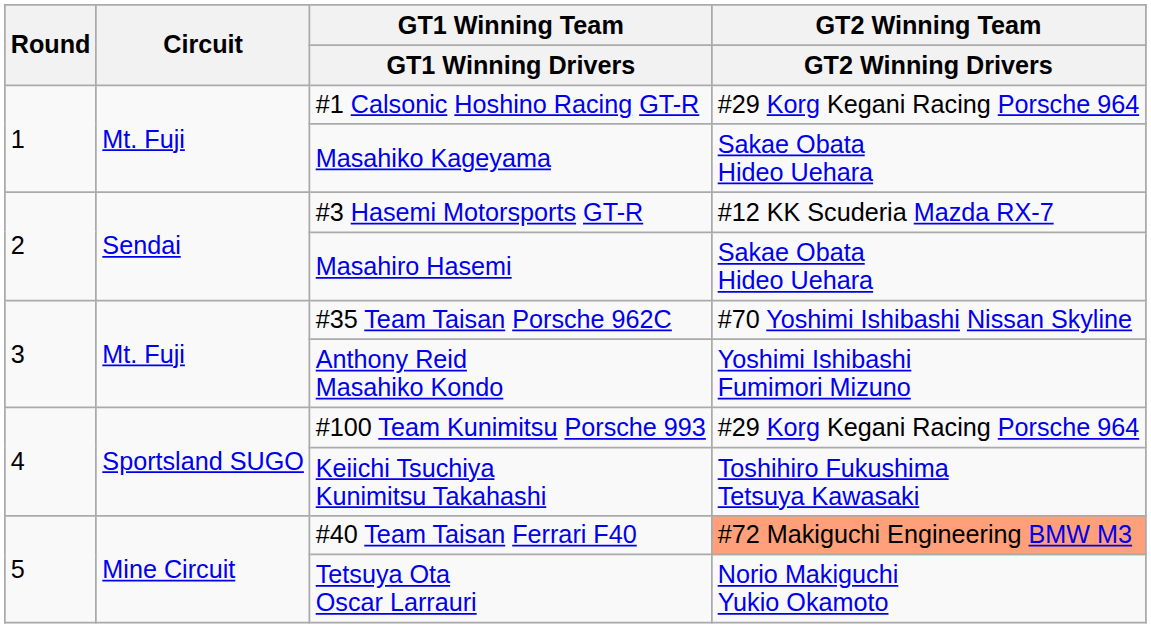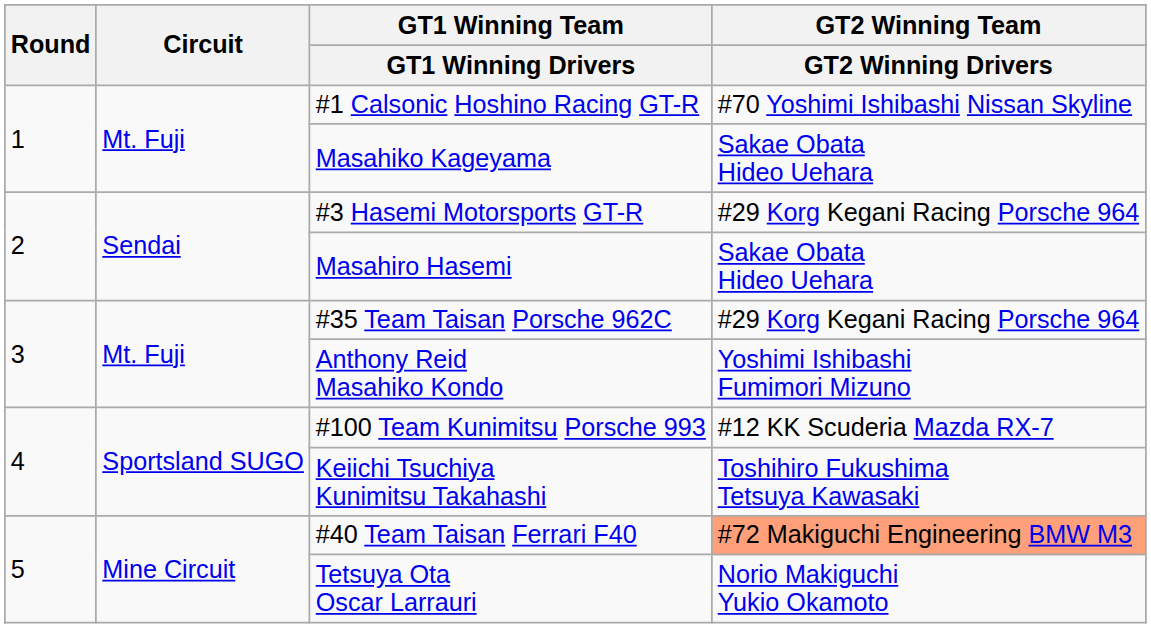 <table class="wikitable" style="font-size: 90%;">
 <tr>
 <th rowspan=2>Round</th>
 <th rowspan=2>Circuit</th>
 <th>GT1 Winning Team</th>
 <th>GT2 Winning Team</th>
 </tr>
 <tr>
 <th>GT1 Winning Drivers</th>
 <th>GT2 Winning Drivers</th>
 </tr>
 <tr>
 <td rowspan=2>1</td>
 <td rowspan=2><a href='#'>Mt. Fuji</a></td>
 <td>#1 <a href='#'>Calsonic</a> <a href='#'>Hoshino Racing</a> <a href='#'>GT-R</a></td>
-<td>#29 <a href='#'>Korg</a> Kegani Racing <a href='#'>Porsche 964</a></td>
+<td>#70 <a href='#'>Yoshimi Ishibashi</a> <a href='#'>Nissan Skyline</a></td>
 </tr>
 <tr>
 <td> <a href='#'>Masahiko Kageyama</a></td>
 <td> <a href='#'>Sakae Obata</a><br> <a href='#'>Hideo Uehara</a></td>
 </tr>
 <tr>
 <td rowspan=2>2</td>
 <td rowspan=2><a href='#'>Sendai</a></td>
 <td>#3 <a href='#'>Hasemi Motorsports</a> <a href='#'>GT-R</a></td>
-<td>#12 KK Scuderia <a href='#'>Mazda RX-7</a></td>
+<td>#29 <a href='#'>Korg</a> Kegani Racing <a href='#'>Porsche 964</a></td>
 </tr>
 <tr>
 <td> <a href='#'>Masahiro Hasemi</a></td>
 <td> <a href='#'>Sakae Obata</a><br> <a href='#'>Hideo Uehara</a></td>
 </tr>
 <tr>
 <td rowspan=2>3</td>
 <td rowspan=2><a href='#'>Mt. Fuji</a></td>
 <td>#35 <a href='#'>Team Taisan</a> <a href='#'>Porsche 962C</a></td>
-<td>#70 <a href='#'>Yoshimi Ishibashi</a> <a href='#'>Nissan Skyline</a></td>
+<td>#29 <a href='#'>Korg</a> Kegani Racing <a href='#'>Porsche 964</a></td>
 </tr>
 <tr>
 <td> <a href='#'>Anthony Reid</a><br> <a href='#'>Masahiko Kondo</a></td>
 <td> <a href='#'>Yoshimi Ishibashi</a><br> <a href='#'>Fumimori Mizuno</a></td>
 </tr>
 <tr>
 <td rowspan=2>4</td>
 <td rowspan=2><a href='#'>Sportsland SUGO</a></td>
 <td>#100 <a href='#'>Team Kunimitsu</a> <a href='#'>Porsche 993</a></td>
-<td>#29 <a href='#'>Korg</a> Kegani Racing <a href='#'>Porsche 964</a></td>
+<td>#12 KK Scuderia <a href='#'>Mazda RX-7</a></td>
 </tr>
 <tr>
 <td> <a href='#'>Keiichi Tsuchiya</a><br> <a href='#'>Kunimitsu Takahashi</a></td>
 <td> <a href='#'>Toshihiro Fukushima</a><br> <a href='#'>Tetsuya Kawasaki</a></td>
 </tr>
 <tr>
 <td rowspan=2>5</td>
 <td rowspan=2><a href='#'>Mine Circuit</a></td>
 <td>#40 <a href='#'>Team Taisan</a> <a href='#'>Ferrari F40</a></td>
 <td style="background: lightsalmon;">#72 Makiguchi Engineering <a href='#'>BMW M3</a></td>
 </tr>
 <tr>
 <td> <a href='#'>Tetsuya Ota</a><br> <a href='#'>Oscar Larrauri</a></td>
 <td> <a href='#'>Norio Makiguchi</a><br> <a href='#'>Yukio Okamoto</a></td>
 </tr>
 </table>
